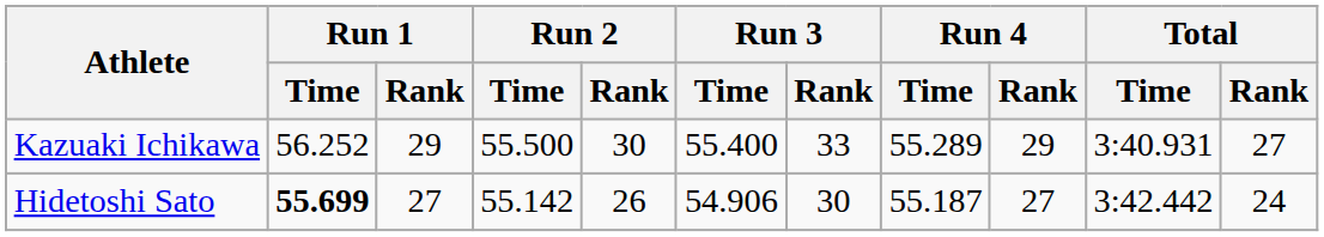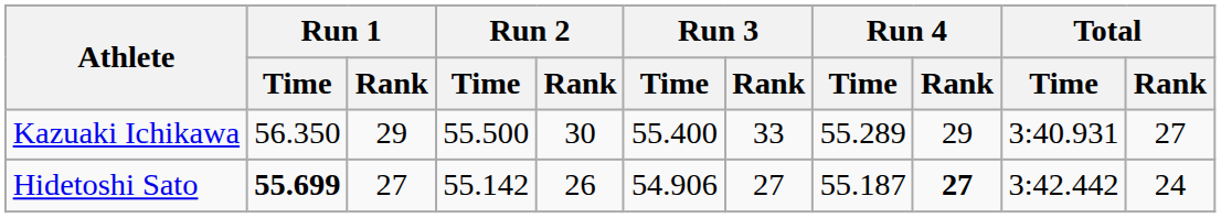 <table class="wikitable" border="1" style="font-size:90%">
 <tr>
 <th rowspan="2">Athlete</th>
 <th colspan="2">Run 1</th>
 <th colspan="2">Run 2</th>
 <th colspan="2">Run 3</th>
 <th colspan="2">Run 4</th>
 <th colspan="2">Total</th>
 </tr>
 <tr>
 <th>Time</th>
 <th>Rank</th>
 <th>Time</th>
 <th>Rank</th>
 <th>Time</th>
 <th>Rank</th>
 <th>Time</th>
 <th>Rank</th>
 <th>Time</th>
 <th>Rank</th>
 </tr>
 <tr>
 <td><a href='#'>Kazuaki Ichikawa</a></td>
-<td align="center">56.252</td>
+<td align="center">56.350</td>
 <td align="center">29</td>
 <td align="center">55.500</td>
 <td align="center">30</td>
 <td align="center">55.400</td>
 <td align="center">33</td>
 <td align="center">55.289</td>
 <td align="center">29</td>
 <td align="center">3:40.931</td>
 <td align="center">27</td>
 </tr>
 <tr>
 <td><a href='#'>Hidetoshi Sato</a></td>
 <td align="center"><strong>55.699</strong></td>
 <td align="center">27</td>
 <td align="center">55.142</td>
 <td align="center">26</td>
 <td align="center">54.906</td>
-<td align="center">30</td>
+<td align="center">27</td>
 <td align="center">55.187</td>
-<td align="center">27</td>
+<td align="center"><strong>27</strong></td>
 <td align="center">3:42.442</td>
 <td align="center">24</td>
 </tr>
 </table>
